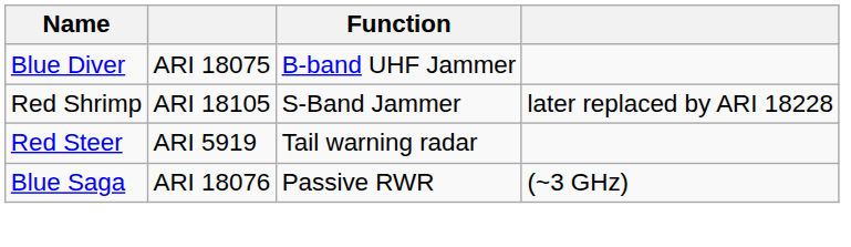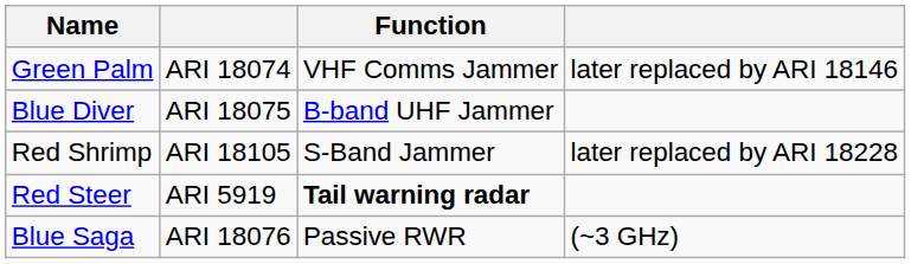 <table class="wikitable">
 <tr>
 <th>Name</th>
 <th></th>
 <th>Function</th>
 <th></th>
+</tr>
+<tr>
+<td><a href='#'>Green Palm</a></td>
+<td>ARI 18074</td>
+<td>VHF Comms Jammer</td>
+<td>later replaced by ARI 18146</td>
 </tr>
 <tr>
 <td><a href='#'>Blue Diver</a></td>
 <td>ARI 18075</td>
 <td><a href='#'>B-band</a> UHF Jammer</td>
 </tr>
 <tr>
 <td>Red Shrimp</td>
 <td>ARI 18105</td>
 <td>S-Band Jammer</td>
 <td>later replaced by ARI 18228</td>
 </tr>
 <tr>
 <td><a href='#'>Red Steer</a></td>
 <td>ARI 5919</td>
-<td>Tail warning radar</td>
+<td><strong>Tail warning radar</strong></td>
 </tr>
 <tr>
 <td><a href='#'>Blue Saga</a></td>
 <td>ARI 18076</td>
 <td>Passive RWR</td>
 <td>(~3 GHz)</td>
 </tr>
 </table>
